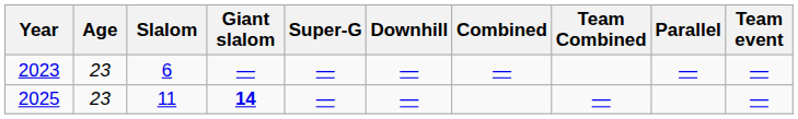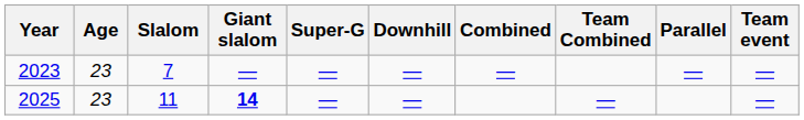 <table class=wikitable style="text-align:center">
 <tr>
 <th>  Year  </th>
 <th> Age </th>
 <th> Slalom </th>
 <th> Giant <br> slalom </th>
 <th>Super-G</th>
 <th>Downhill</th>
 <th>Combined</th>
 <th>Team<br>Combined</th>
 <th>Parallel</th>
 <th>Team<br> event </th>
 </tr>
 <tr>
 <td><a href='#'>2023</a></td>
 <td><em>23</em></td>
-<td><a href='#'>6</a></td>
+<td><a href='#'>7</a></td>
 <td><a href='#'>—</a></td>
 <td><a href='#'>—</a></td>
 <td><a href='#'>—</a></td>
 <td><a href='#'>—</a></td>
 <td></td>
 <td><a href='#'>—</a></td>
 <td><a href='#'>—</a></td>
 </tr>
 <tr>
 <td><a href='#'>2025</a></td>
 <td><em>23</em></td>
 <td><a href='#'>11</a></td>
 <td><strong><a href='#'>14</a></strong></td>
 <td><a href='#'>—</a></td>
 <td><a href='#'>—</a></td>
 <td></td>
 <td><a href='#'>—</a></td>
 <td></td>
 <td><a href='#'>—</a></td>
 </tr>
 </table>
